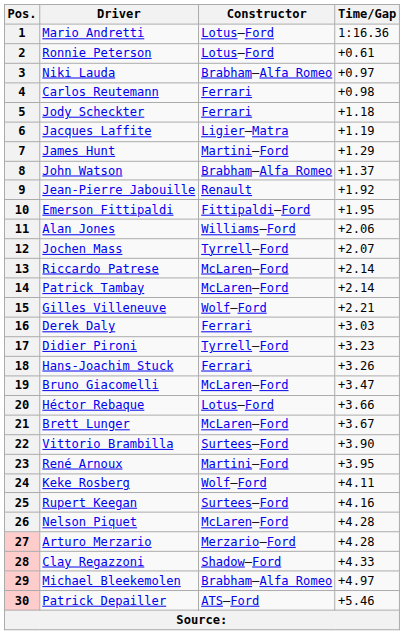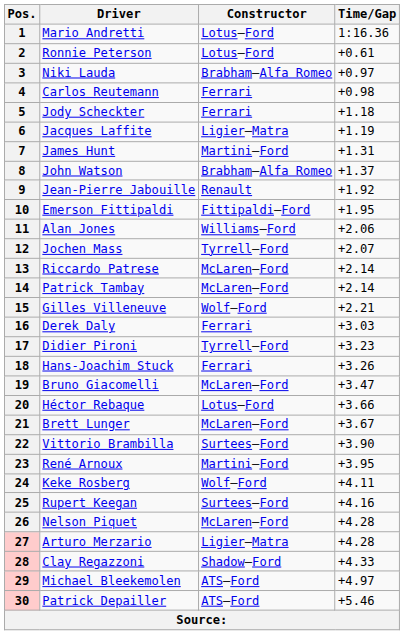 <table class="wikitable sortable" style="font-size:95%;">
 <tr>
 <th>Pos.</th>
 <th>Driver</th>
 <th>Constructor</th>
 <th>Time/Gap</th>
 </tr>
 <tr>
 <th>1</th>
 <td> <a href='#'>Mario Andretti</a></td>
 <td><a href='#'>Lotus</a>–<a href='#'>Ford</a></td>
 <td>1:16.36</td>
 </tr>
 <tr>
 <th>2</th>
 <td> <a href='#'>Ronnie Peterson</a></td>
 <td><a href='#'>Lotus</a>–<a href='#'>Ford</a></td>
 <td>+0.61</td>
 </tr>
 <tr>
 <th>3</th>
 <td> <a href='#'>Niki Lauda</a></td>
 <td><a href='#'>Brabham</a>–<a href='#'>Alfa Romeo</a></td>
 <td>+0.97</td>
 </tr>
 <tr>
 <th>4</th>
 <td> <a href='#'>Carlos Reutemann</a></td>
 <td><a href='#'>Ferrari</a></td>
 <td>+0.98</td>
 </tr>
 <tr>
 <th>5</th>
 <td> <a href='#'>Jody Scheckter</a></td>
 <td><a href='#'>Ferrari</a></td>
 <td>+1.18</td>
 </tr>
 <tr>
 <th>6</th>
 <td> <a href='#'>Jacques Laffite</a></td>
 <td><a href='#'>Ligier</a>–<a href='#'>Matra</a></td>
 <td>+1.19</td>
 </tr>
 <tr>
 <th>7</th>
 <td> <a href='#'>James Hunt</a></td>
 <td><a href='#'>Martini</a>–<a href='#'>Ford</a></td>
-<td>+1.29</td>
+<td>+1.31</td>
 </tr>
 <tr>
 <th>8</th>
 <td> <a href='#'>John Watson</a></td>
 <td><a href='#'>Brabham</a>–<a href='#'>Alfa Romeo</a></td>
 <td>+1.37</td>
 </tr>
 <tr>
 <th>9</th>
 <td> <a href='#'>Jean-Pierre Jabouille</a></td>
 <td><a href='#'>Renault</a></td>
 <td>+1.92</td>
 </tr>
 <tr>
 <th>10</th>
 <td> <a href='#'>Emerson Fittipaldi</a></td>
 <td><a href='#'>Fittipaldi</a>–<a href='#'>Ford</a></td>
 <td>+1.95</td>
 </tr>
 <tr>
 <th>11</th>
 <td> <a href='#'>Alan Jones</a></td>
 <td><a href='#'>Williams</a>–<a href='#'>Ford</a></td>
 <td>+2.06</td>
 </tr>
 <tr>
 <th>12</th>
 <td> <a href='#'>Jochen Mass</a></td>
 <td><a href='#'>Tyrrell</a>–<a href='#'>Ford</a></td>
 <td>+2.07</td>
 </tr>
 <tr>
 <th>13</th>
 <td> <a href='#'>Riccardo Patrese</a></td>
 <td><a href='#'>McLaren</a>–<a href='#'>Ford</a></td>
 <td>+2.14</td>
 </tr>
 <tr>
 <th>14</th>
 <td> <a href='#'>Patrick Tambay</a></td>
 <td><a href='#'>McLaren</a>–<a href='#'>Ford</a></td>
 <td>+2.14</td>
 </tr>
 <tr>
 <th>15</th>
 <td> <a href='#'>Gilles Villeneuve</a></td>
 <td><a href='#'>Wolf</a>–<a href='#'>Ford</a></td>
 <td>+2.21</td>
 </tr>
 <tr>
 <th>16</th>
 <td> <a href='#'>Derek Daly</a></td>
 <td><a href='#'>Ferrari</a></td>
 <td>+3.03</td>
 </tr>
 <tr>
 <th>17</th>
 <td> <a href='#'>Didier Pironi</a></td>
 <td><a href='#'>Tyrrell</a>–<a href='#'>Ford</a></td>
 <td>+3.23</td>
 </tr>
 <tr>
 <th>18</th>
 <td> <a href='#'>Hans-Joachim Stuck</a></td>
 <td><a href='#'>Ferrari</a></td>
 <td>+3.26</td>
 </tr>
 <tr>
 <th>19</th>
 <td> <a href='#'>Bruno Giacomelli</a></td>
 <td><a href='#'>McLaren</a>–<a href='#'>Ford</a></td>
 <td>+3.47</td>
 </tr>
 <tr>
 <th>20</th>
 <td> <a href='#'>Héctor Rebaque</a></td>
 <td><a href='#'>Lotus</a>–<a href='#'>Ford</a></td>
 <td>+3.66</td>
 </tr>
 <tr>
 <th>21</th>
 <td> <a href='#'>Brett Lunger</a></td>
 <td><a href='#'>McLaren</a>–<a href='#'>Ford</a></td>
 <td>+3.67</td>
 </tr>
 <tr>
 <th>22</th>
 <td> <a href='#'>Vittorio Brambilla</a></td>
 <td><a href='#'>Surtees</a>–<a href='#'>Ford</a></td>
 <td>+3.90</td>
 </tr>
 <tr>
 <th>23</th>
 <td> <a href='#'>René Arnoux</a></td>
 <td><a href='#'>Martini</a>–<a href='#'>Ford</a></td>
 <td>+3.95</td>
 </tr>
 <tr>
 <th>24</th>
 <td> <a href='#'>Keke Rosberg</a></td>
 <td><a href='#'>Wolf</a>–<a href='#'>Ford</a></td>
 <td>+4.11</td>
 </tr>
 <tr>
 <th>25</th>
 <td> <a href='#'>Rupert Keegan</a></td>
 <td><a href='#'>Surtees</a>–<a href='#'>Ford</a></td>
 <td>+4.16</td>
 </tr>
 <tr>
 <th>26</th>
 <td> <a href='#'>Nelson Piquet</a></td>
 <td><a href='#'>McLaren</a>–<a href='#'>Ford</a></td>
 <td>+4.28</td>
 </tr>
 <tr>
 <th style="background:#ffcccc;">27</th>
 <td> <a href='#'>Arturo Merzario</a></td>
-<td><a href='#'>Merzario</a>–<a href='#'>Ford</a></td>
+<td><a href='#'>Ligier</a>–<a href='#'>Matra</a></td>
 <td>+4.28</td>
 </tr>
 <tr>
 <th style="background:#ffcccc;">28</th>
 <td> <a href='#'>Clay Regazzoni</a></td>
 <td><a href='#'>Shadow</a>–<a href='#'>Ford</a></td>
 <td>+4.33</td>
 </tr>
 <tr>
 <th style="background:#ffcccc;">29</th>
 <td> <a href='#'>Michael Bleekemolen</a></td>
-<td><a href='#'>Brabham</a>–<a href='#'>Alfa Romeo</a></td>
+<td><a href='#'>ATS</a>–<a href='#'>Ford</a></td>
 <td>+4.97</td>
 </tr>
 <tr>
 <th style="background:#ffcccc;">30</th>
 <td> <a href='#'>Patrick Depailler</a></td>
 <td><a href='#'>ATS</a>–<a href='#'>Ford</a></td>
 <td>+5.46</td>
 </tr>
 <tr>
 <th colspan=4>Source:</th>
 </tr>
 </table>
